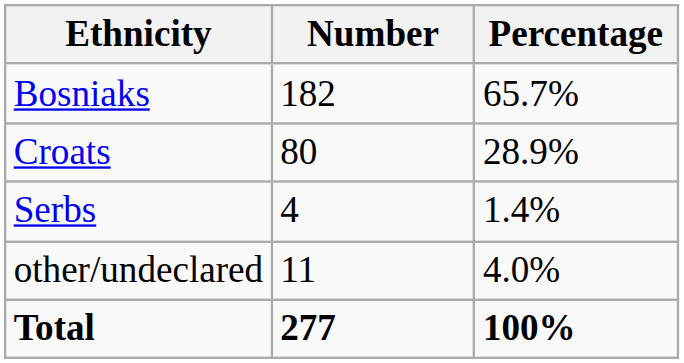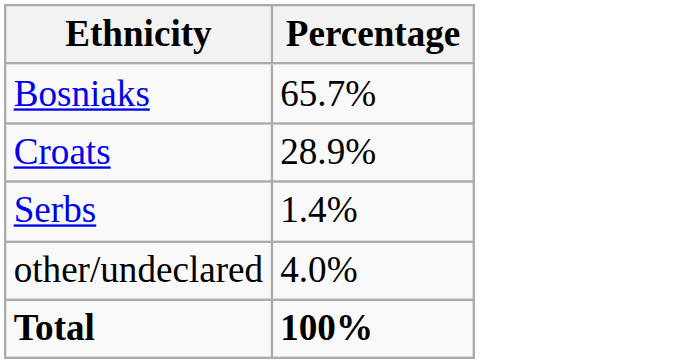 <table class="wikitable">
 <tr>
 <th width="100px">Ethnicity</th>
-<th width="80px">Number</th>
 <th width="80px">Percentage</th>
 </tr>
 <tr>
 <td><a href='#'>Bosniaks</a></td>
-<td>182</td>
 <td>65.7%</td>
 </tr>
 <tr>
 <td><a href='#'>Croats</a></td>
-<td>80</td>
 <td>28.9%</td>
 </tr>
 <tr>
 <td><a href='#'>Serbs</a></td>
-<td>4</td>
 <td>1.4%</td>
 </tr>
 <tr>
 <td>other/undeclared</td>
-<td>11</td>
 <td>4.0%</td>
 </tr>
 <tr>
 <td><strong>Total</strong></td>
-<td><strong>277</strong></td>
 <td><strong>100%</strong></td>
 </tr>
 </table>
